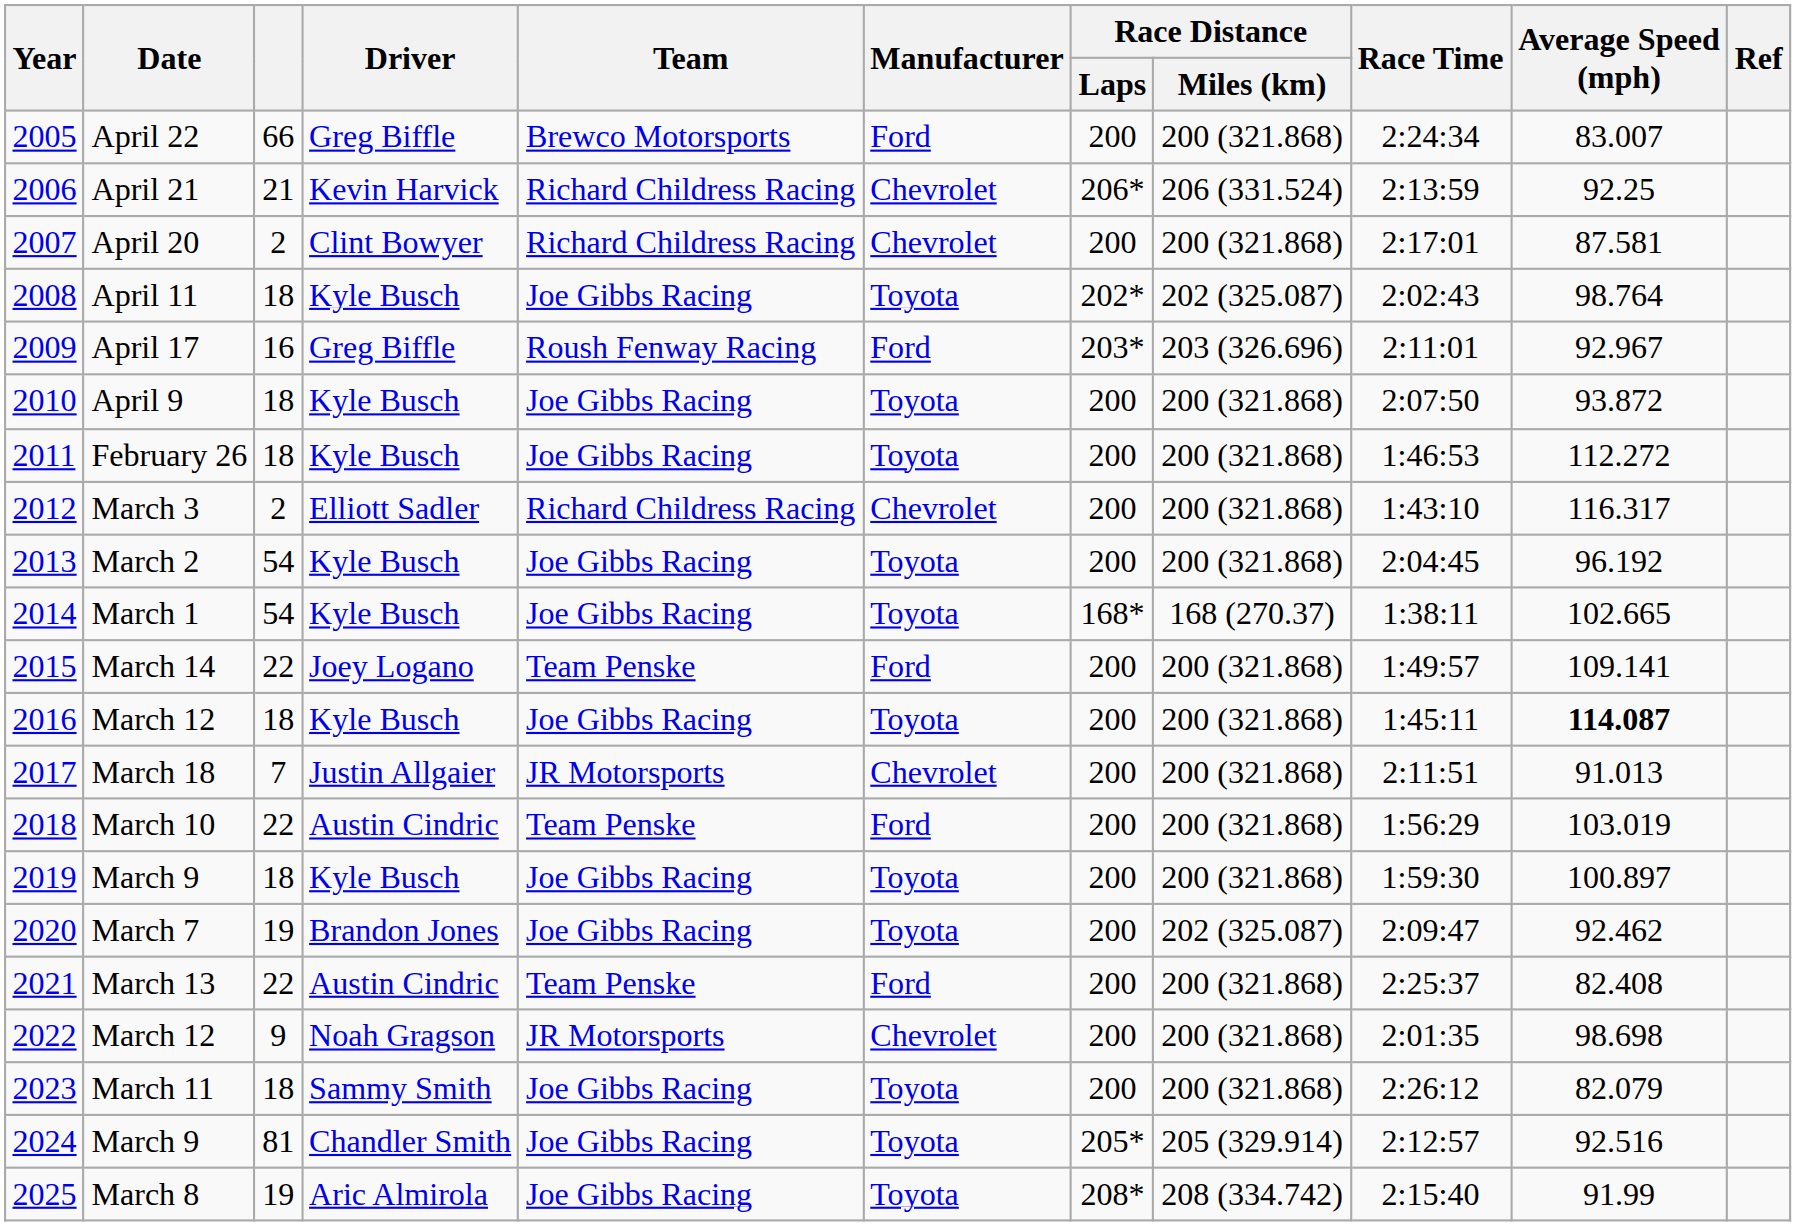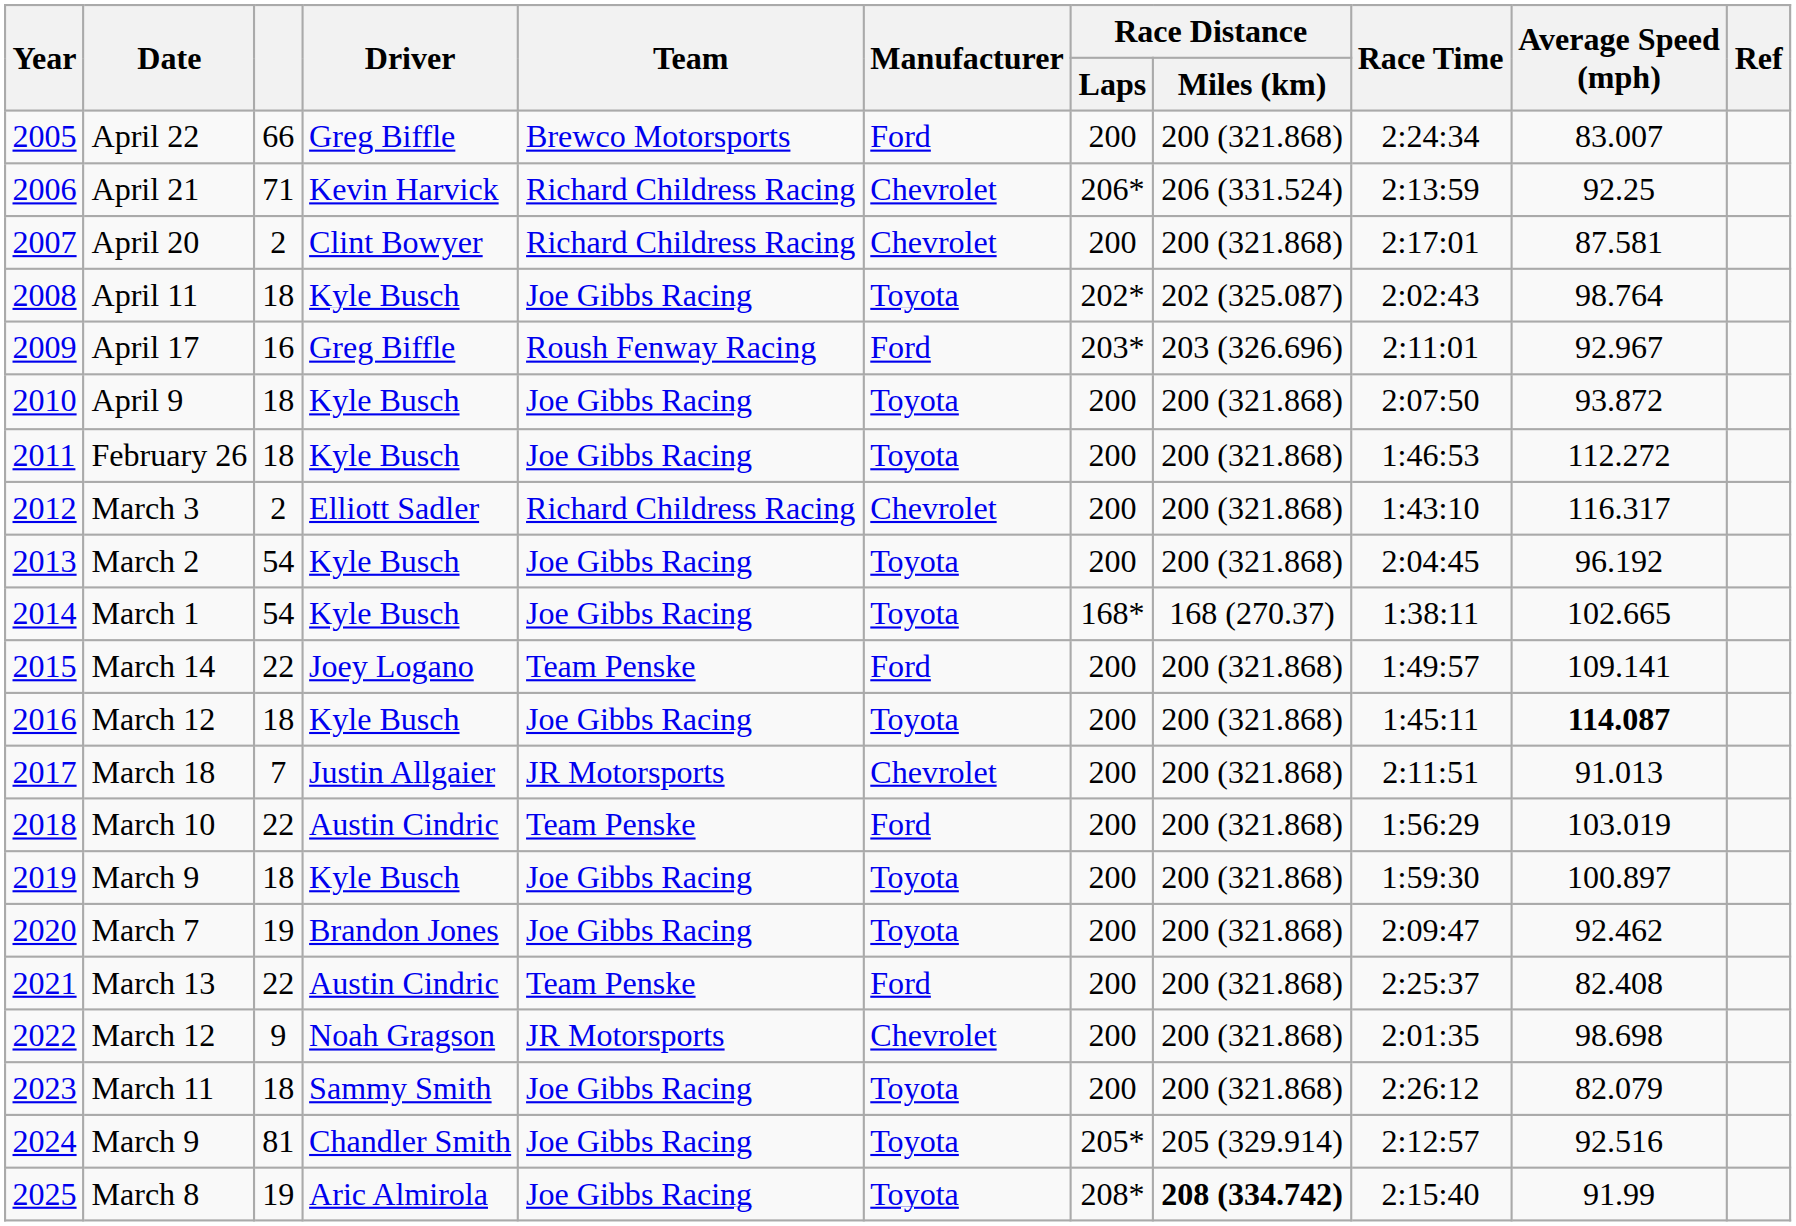 <table class="wikitable" style="font-size: 95%;">
 <tr>
 <th rowspan="2">Year</th>
 <th rowspan="2">Date</th>
 <th rowspan="2"></th>
 <th rowspan="2">Driver</th>
 <th rowspan="2">Team</th>
 <th rowspan="2">Manufacturer</th>
 <th colspan="2">Race Distance</th>
 <th rowspan="2">Race Time</th>
 <th rowspan="2">Average Speed<br>(mph)</th>
 <th rowspan="2">Ref</th>
 </tr>
 <tr>
 <th>Laps</th>
 <th>Miles (km)</th>
 </tr>
 <tr>
 <td><a href='#'>2005</a></td>
 <td>April 22</td>
 <td align="center">66</td>
 <td><a href='#'>Greg Biffle</a></td>
 <td><a href='#'>Brewco Motorsports</a></td>
 <td><a href='#'>Ford</a></td>
 <td align="center">200</td>
 <td align="center">200 (321.868)</td>
 <td align="center">2:24:34</td>
 <td align="center">83.007</td>
 <td align="center"></td>
 </tr>
 <tr>
 <td><a href='#'>2006</a></td>
 <td>April 21</td>
-<td align="center">21</td>
+<td align="center">71</td>
 <td><a href='#'>Kevin Harvick</a></td>
 <td><a href='#'>Richard Childress Racing</a></td>
 <td><a href='#'>Chevrolet</a></td>
 <td align="center">206*</td>
 <td align="center">206 (331.524)</td>
 <td align="center">2:13:59</td>
 <td align="center">92.25</td>
 <td align="center"></td>
 </tr>
 <tr>
 <td><a href='#'>2007</a></td>
 <td>April 20</td>
 <td align="center">2</td>
 <td><a href='#'>Clint Bowyer</a></td>
 <td><a href='#'>Richard Childress Racing</a></td>
 <td><a href='#'>Chevrolet</a></td>
 <td align="center">200</td>
 <td align="center">200 (321.868)</td>
 <td align="center">2:17:01</td>
 <td align="center">87.581</td>
 <td align="center"></td>
 </tr>
 <tr>
 <td><a href='#'>2008</a></td>
 <td>April 11</td>
 <td align="center">18</td>
 <td><a href='#'>Kyle Busch</a></td>
 <td><a href='#'>Joe Gibbs Racing</a></td>
 <td><a href='#'>Toyota</a></td>
 <td align="center">202*</td>
 <td align="center">202 (325.087)</td>
 <td align="center">2:02:43</td>
 <td align="center">98.764</td>
 <td align="center"></td>
 </tr>
 <tr>
 <td><a href='#'>2009</a></td>
 <td>April 17</td>
 <td align="center">16</td>
 <td><a href='#'>Greg Biffle</a></td>
 <td><a href='#'>Roush Fenway Racing</a></td>
 <td><a href='#'>Ford</a></td>
 <td align="center">203*</td>
 <td align="center">203 (326.696)</td>
 <td align="center">2:11:01</td>
 <td align="center">92.967</td>
 <td align="center"></td>
 </tr>
 <tr>
 <td><a href='#'>2010</a></td>
 <td>April 9</td>
 <td align="center">18</td>
 <td><a href='#'>Kyle Busch</a></td>
 <td><a href='#'>Joe Gibbs Racing</a></td>
 <td><a href='#'>Toyota</a></td>
 <td align="center">200</td>
 <td align="center">200 (321.868)</td>
 <td align="center">2:07:50</td>
 <td align="center">93.872</td>
 <td align="center"></td>
 </tr>
 <tr>
 <td><a href='#'>2011</a></td>
 <td>February 26</td>
 <td align="center">18</td>
 <td><a href='#'>Kyle Busch</a></td>
 <td><a href='#'>Joe Gibbs Racing</a></td>
 <td><a href='#'>Toyota</a></td>
 <td align="center">200</td>
 <td align="center">200 (321.868)</td>
 <td align="center">1:46:53</td>
 <td align="center">112.272</td>
 <td align="center"></td>
 </tr>
 <tr>
 <td><a href='#'>2012</a></td>
 <td>March 3</td>
 <td align="center">2</td>
 <td><a href='#'>Elliott Sadler</a></td>
 <td><a href='#'>Richard Childress Racing</a></td>
 <td><a href='#'>Chevrolet</a></td>
 <td align="center">200</td>
 <td align="center">200 (321.868)</td>
 <td align="center">1:43:10</td>
 <td align="center">116.317</td>
 <td align="center"></td>
 </tr>
 <tr>
 <td><a href='#'>2013</a></td>
 <td>March 2</td>
 <td align="center">54</td>
 <td><a href='#'>Kyle Busch</a></td>
 <td><a href='#'>Joe Gibbs Racing</a></td>
 <td><a href='#'>Toyota</a></td>
 <td align="center">200</td>
 <td align="center">200 (321.868)</td>
 <td align="center">2:04:45</td>
 <td align="center">96.192</td>
 <td align="center"></td>
 </tr>
 <tr>
 <td><a href='#'>2014</a></td>
 <td>March 1</td>
 <td align="center">54</td>
 <td><a href='#'>Kyle Busch</a></td>
 <td><a href='#'>Joe Gibbs Racing</a></td>
 <td><a href='#'>Toyota</a></td>
 <td align="center">168*</td>
 <td align="center">168 (270.37)</td>
 <td align="center">1:38:11</td>
 <td align="center">102.665</td>
 <td align="center"></td>
 </tr>
 <tr>
 <td><a href='#'>2015</a></td>
 <td>March 14</td>
 <td align="center">22</td>
 <td><a href='#'>Joey Logano</a></td>
 <td><a href='#'>Team Penske</a></td>
 <td><a href='#'>Ford</a></td>
 <td align="center">200</td>
 <td align="center">200 (321.868)</td>
 <td align="center">1:49:57</td>
 <td align="center">109.141</td>
 <td align="center"></td>
 </tr>
 <tr>
 <td><a href='#'>2016</a></td>
 <td>March 12</td>
 <td align="center">18</td>
 <td><a href='#'>Kyle Busch</a></td>
 <td><a href='#'>Joe Gibbs Racing</a></td>
 <td><a href='#'>Toyota</a></td>
 <td align="center">200</td>
 <td align="center">200 (321.868)</td>
 <td align="center">1:45:11</td>
 <td align="center"><strong>114.087</strong></td>
 <td align="center"></td>
 </tr>
 <tr>
 <td><a href='#'>2017</a></td>
 <td>March 18</td>
 <td align="center">7</td>
 <td><a href='#'>Justin Allgaier</a></td>
 <td><a href='#'>JR Motorsports</a></td>
 <td><a href='#'>Chevrolet</a></td>
 <td align="center">200</td>
 <td align="center">200 (321.868)</td>
 <td align="center">2:11:51</td>
 <td align="center">91.013</td>
 <td align="center"></td>
 </tr>
 <tr>
 <td><a href='#'>2018</a></td>
 <td>March 10</td>
 <td align="center">22</td>
 <td><a href='#'>Austin Cindric</a></td>
 <td><a href='#'>Team Penske</a></td>
 <td><a href='#'>Ford</a></td>
 <td align="center">200</td>
 <td align="center">200 (321.868)</td>
 <td align="center">1:56:29</td>
 <td align="center">103.019</td>
 <td align="center"></td>
 </tr>
 <tr>
 <td><a href='#'>2019</a></td>
 <td>March 9</td>
 <td align="center">18</td>
 <td><a href='#'>Kyle Busch</a></td>
 <td><a href='#'>Joe Gibbs Racing</a></td>
 <td><a href='#'>Toyota</a></td>
 <td align="center">200</td>
 <td align="center">200 (321.868)</td>
 <td align="center">1:59:30</td>
 <td align="center">100.897</td>
 <td align="center"></td>
 </tr>
 <tr>
 <td><a href='#'>2020</a></td>
 <td>March 7</td>
 <td align="center">19</td>
 <td><a href='#'>Brandon Jones</a></td>
 <td><a href='#'>Joe Gibbs Racing</a></td>
 <td><a href='#'>Toyota</a></td>
 <td align="center">200</td>
-<td align="center">202 (325.087)</td>
+<td align="center">200 (321.868)</td>
 <td align="center">2:09:47</td>
 <td align="center">92.462</td>
 <td align="center"></td>
 </tr>
 <tr>
 <td><a href='#'>2021</a></td>
 <td>March 13</td>
 <td align="center">22</td>
 <td><a href='#'>Austin Cindric</a></td>
 <td><a href='#'>Team Penske</a></td>
 <td><a href='#'>Ford</a></td>
 <td align="center">200</td>
 <td align="center">200 (321.868)</td>
 <td align="center">2:25:37</td>
 <td align="center">82.408</td>
 <td align="center"></td>
 </tr>
 <tr>
 <td><a href='#'>2022</a></td>
 <td>March 12</td>
 <td align="center">9</td>
 <td><a href='#'>Noah Gragson</a></td>
 <td><a href='#'>JR Motorsports</a></td>
 <td><a href='#'>Chevrolet</a></td>
 <td align="center">200</td>
 <td align="center">200 (321.868)</td>
 <td align="center">2:01:35</td>
 <td align="center">98.698</td>
 <td align="center"></td>
 </tr>
 <tr>
 <td><a href='#'>2023</a></td>
 <td>March 11</td>
 <td align="center">18</td>
 <td><a href='#'>Sammy Smith</a></td>
 <td><a href='#'>Joe Gibbs Racing</a></td>
 <td><a href='#'>Toyota</a></td>
 <td align="center">200</td>
 <td align="center">200 (321.868)</td>
 <td align="center">2:26:12</td>
 <td align="center">82.079</td>
 <td align="center"></td>
 </tr>
 <tr>
 <td><a href='#'>2024</a></td>
 <td>March 9</td>
 <td align="center">81</td>
 <td><a href='#'>Chandler Smith</a></td>
 <td><a href='#'>Joe Gibbs Racing</a></td>
 <td><a href='#'>Toyota</a></td>
 <td align="center">205*</td>
 <td align="center">205 (329.914)</td>
 <td align="center">2:12:57</td>
 <td align="center">92.516</td>
 <td align="center"></td>
 </tr>
 <tr>
 <td><a href='#'>2025</a></td>
 <td>March 8</td>
 <td align="center">19</td>
 <td><a href='#'>Aric Almirola</a></td>
 <td><a href='#'>Joe Gibbs Racing</a></td>
 <td><a href='#'>Toyota</a></td>
 <td align="center">208*</td>
-<td align="center">208 (334.742)</td>
+<td align="center"><strong>208 (334.742)</strong></td>
 <td align="center">2:15:40</td>
 <td align="center">91.99</td>
 <td align="center"></td>
 </tr>
 </table>
